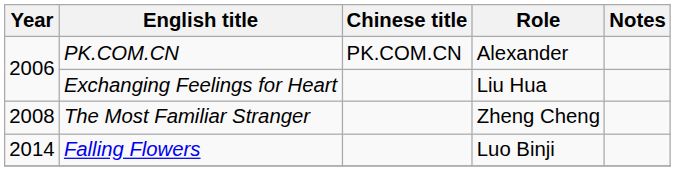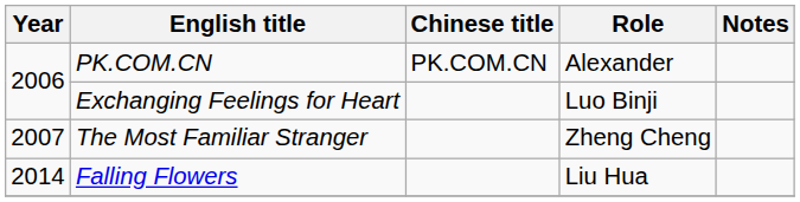 <table class="wikitable">
 <tr>
 <th>Year</th>
 <th>English title</th>
 <th>Chinese title</th>
 <th>Role</th>
 <th>Notes</th>
 </tr>
 <tr>
 <td rowspan=2>2006</td>
 <td><em>PK.COM.CN</em></td>
 <td>PK.COM.CN</td>
 <td>Alexander</td>
 <td></td>
 </tr>
 <tr>
 <td><em>Exchanging Feelings for Heart</em></td>
 <td></td>
-<td>Liu Hua</td>
+<td>Luo Binji</td>
 <td></td>
 </tr>
 <tr>
-<td>2008</td>
+<td>2007</td>
 <td><em>The Most Familiar Stranger</em></td>
 <td></td>
 <td>Zheng Cheng</td>
 <td></td>
 </tr>
 <tr>
 <td>2014</td>
 <td><em><a href='#'>Falling Flowers</a></em></td>
 <td></td>
-<td>Luo Binji</td>
+<td>Liu Hua</td>
 <td></td>
 </tr>
 <tr>
 </tr>
 </table>
